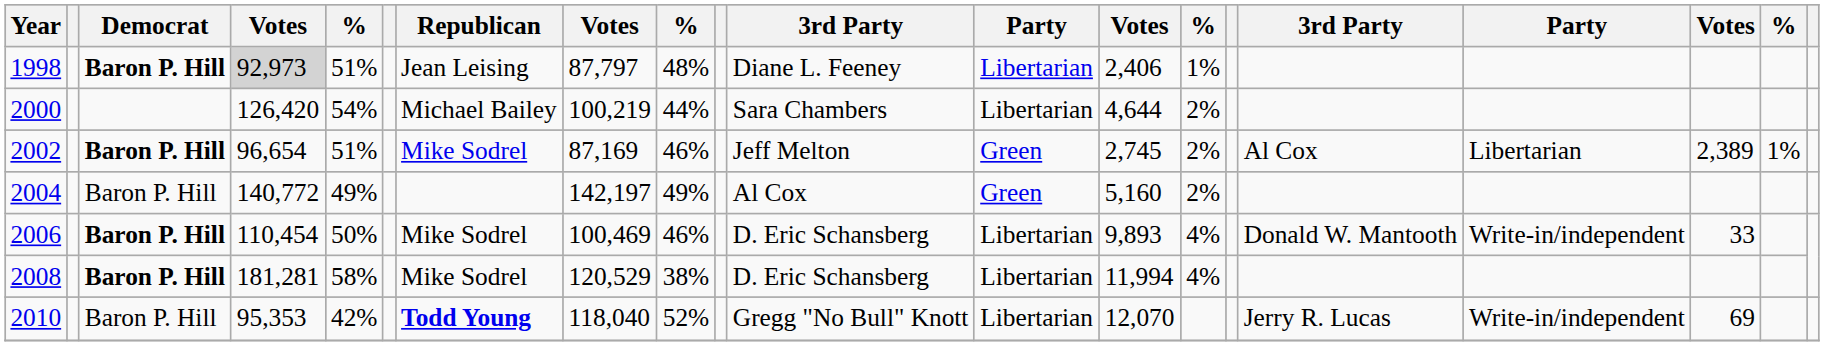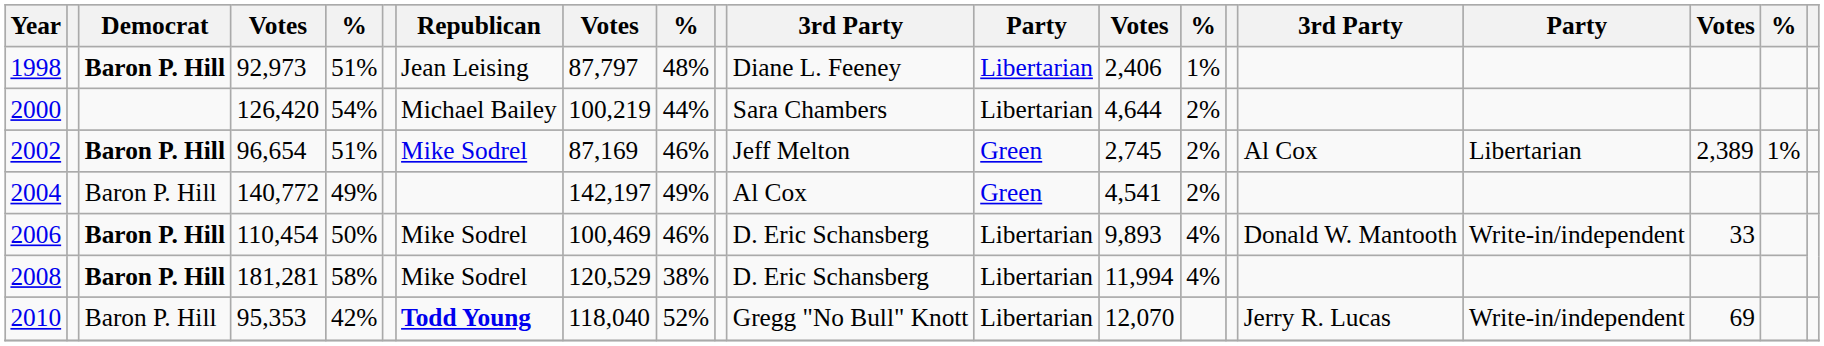 <table class="wikitable" style="margin:0.5em; font-size:95%;">
 <tr>
 <th>Year</th>
 <th></th>
 <th>Democrat</th>
 <th>Votes</th>
 <th>%</th>
 <th></th>
 <th>Republican</th>
 <th>Votes</th>
 <th>%</th>
 <th></th>
 <th>3rd Party</th>
 <th>Party</th>
 <th>Votes</th>
 <th>%</th>
 <th></th>
 <th>3rd Party</th>
 <th>Party</th>
 <th>Votes</th>
 <th>%</th>
 <th></th>
 </tr>
 <tr>
 <td><a href='#'>1998</a></td>
 <td></td>
 <td><strong>Baron P. Hill</strong></td>
-<td style="background: lightgrey;">92,973</td>
+<td>92,973</td>
 <td>51%</td>
 <td></td>
 <td>Jean Leising</td>
 <td>87,797</td>
 <td>48%</td>
 <td></td>
 <td>Diane L. Feeney</td>
 <td><a href='#'>Libertarian</a></td>
 <td>2,406</td>
 <td>1%</td>
 <td></td>
 <td></td>
 <td></td>
 <td></td>
 <td></td>
 <td></td>
 </tr>
 <tr>
 <td><a href='#'>2000</a></td>
 <td></td>
 <td></td>
 <td>126,420</td>
 <td>54%</td>
 <td></td>
 <td>Michael Bailey</td>
 <td>100,219</td>
 <td>44%</td>
 <td></td>
 <td>Sara Chambers</td>
 <td>Libertarian</td>
 <td>4,644</td>
 <td>2%</td>
 <td></td>
 <td></td>
 <td></td>
 <td></td>
 <td></td>
 <td></td>
 </tr>
 <tr>
 <td><a href='#'>2002</a></td>
 <td></td>
 <td><strong>Baron P. Hill</strong></td>
 <td>96,654</td>
 <td>51%</td>
 <td></td>
 <td><a href='#'>Mike Sodrel</a></td>
 <td>87,169</td>
 <td>46%</td>
 <td></td>
 <td>Jeff Melton</td>
 <td><a href='#'>Green</a></td>
 <td>2,745</td>
 <td>2%</td>
 <td></td>
 <td>Al Cox</td>
 <td>Libertarian</td>
 <td>2,389</td>
 <td>1%</td>
 <td></td>
 </tr>
 <tr>
 <td><a href='#'>2004</a></td>
 <td></td>
 <td>Baron P. Hill</td>
 <td>140,772</td>
 <td>49%</td>
 <td></td>
 <td></td>
 <td>142,197</td>
 <td>49%</td>
 <td></td>
 <td>Al Cox</td>
 <td><a href='#'>Green</a></td>
-<td>5,160</td>
+<td>4,541</td>
 <td>2%</td>
 <td></td>
 <td></td>
 <td></td>
 <td></td>
 <td></td>
 <td></td>
 </tr>
 <tr>
 <td><a href='#'>2006</a></td>
 <td></td>
 <td><strong>Baron P. Hill</strong></td>
 <td>110,454</td>
 <td>50%</td>
 <td></td>
 <td>Mike Sodrel</td>
 <td>100,469</td>
 <td>46%</td>
 <td></td>
 <td>D. Eric Schansberg</td>
 <td>Libertarian</td>
 <td>9,893</td>
 <td>4%</td>
 <td></td>
 <td>Donald W. Mantooth</td>
 <td>Write-in/independent</td>
 <td align="right">33</td>
 <td align="right"></td>
 </tr>
 <tr>
 <td><a href='#'>2008</a></td>
 <td></td>
 <td><strong>Baron P. Hill</strong></td>
 <td>181,281</td>
 <td>58%</td>
 <td></td>
 <td>Mike Sodrel</td>
 <td>120,529</td>
 <td>38%</td>
 <td></td>
 <td>D. Eric Schansberg</td>
 <td>Libertarian</td>
 <td>11,994</td>
 <td>4%</td>
 <td></td>
 <td></td>
 <td></td>
 <td></td>
 <td></td>
 </tr>
 <tr>
 <td><a href='#'>2010</a></td>
 <td></td>
 <td>Baron P. Hill</td>
 <td>95,353</td>
 <td>42%</td>
 <td></td>
 <td><strong><a href='#'>Todd Young</a></strong></td>
 <td>118,040</td>
 <td>52%</td>
 <td></td>
 <td>Gregg "No Bull" Knott</td>
 <td>Libertarian</td>
 <td>12,070</td>
 <td></td>
 <td></td>
 <td>Jerry R. Lucas</td>
 <td>Write-in/independent</td>
 <td align="right">69</td>
 <td align="right"></td>
 <td></td>
 </tr>
 <tr>
 </tr>
 </table>
